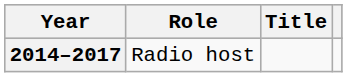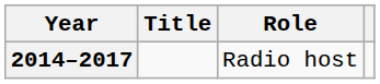 <table class="wikitable plainrowheaders">
 <tr>
 <th scope="col">Year</th>
+<th scope="col">Title</th>
 <th scope="col">Role</th>
-<th scope="col">Title</th>
 <th scope="col"></th>
 </tr>
 <tr>
 <th scope="row">2014–2017</th>
+<td><em></em></td>
 <td>Radio host</td>
-<td><em></em></td>
 <td></td>
 </tr>
 </table>
